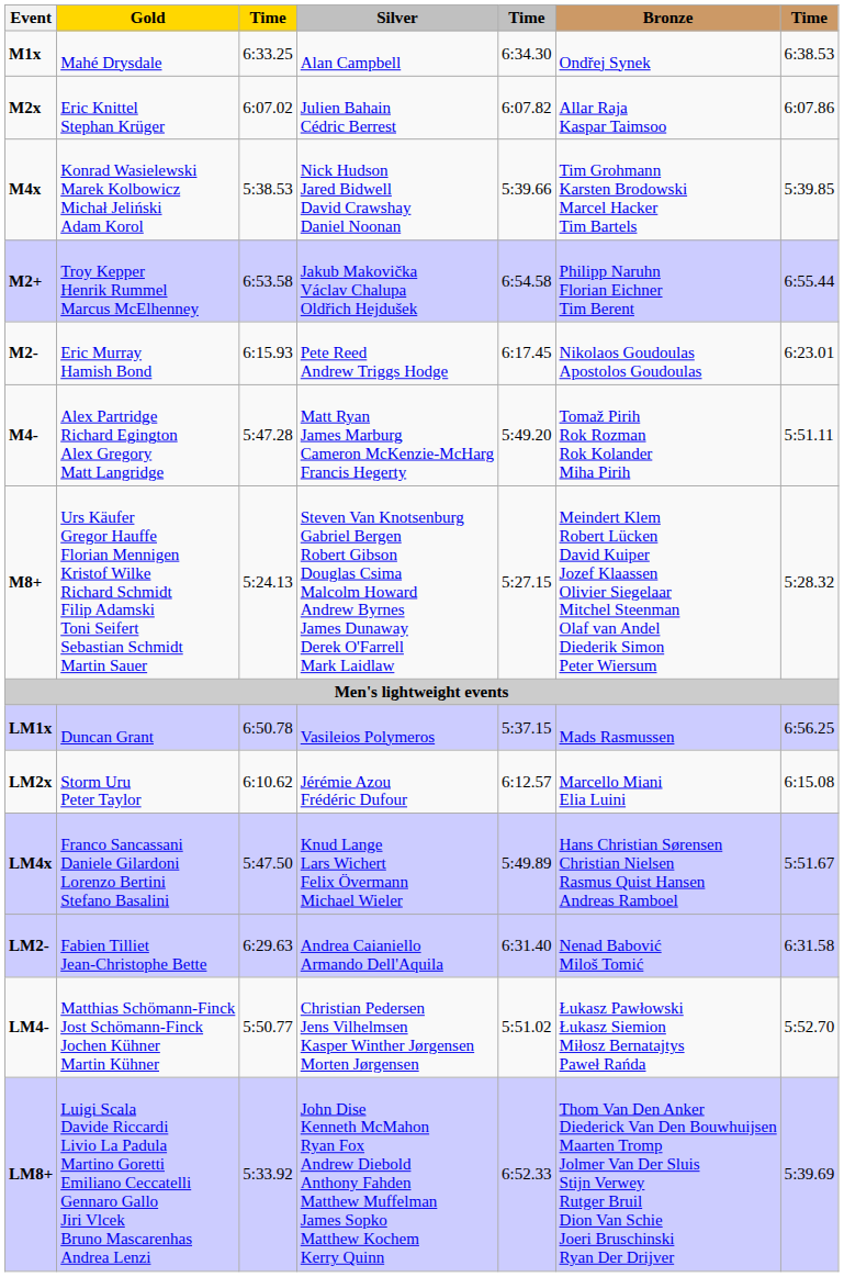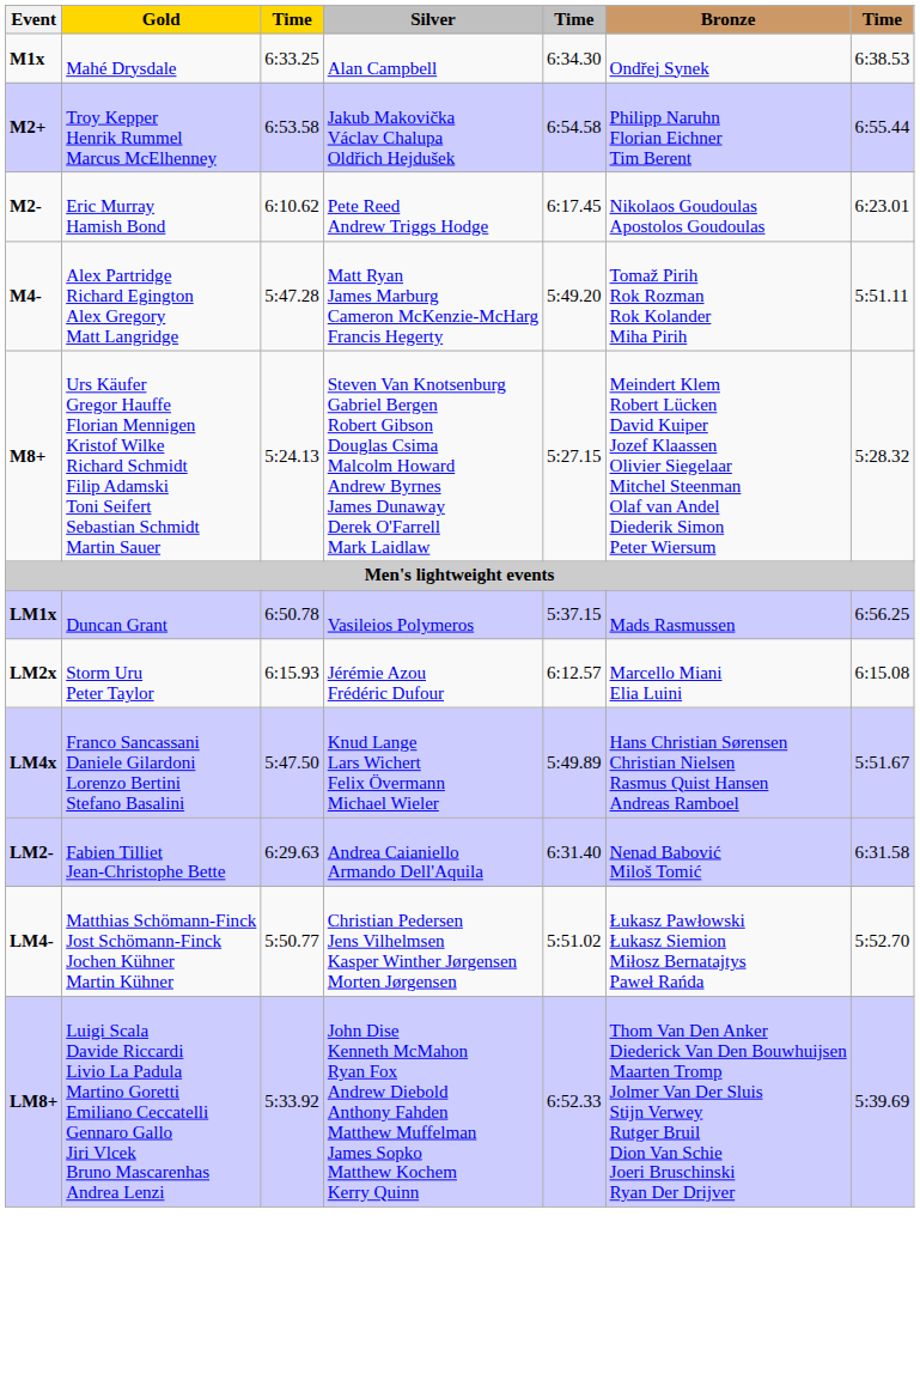 <table class="wikitable">
 <tr>
 <th>Event</th>
 <th style="text-align:center;background-color:gold;">Gold</th>
 <th style="text-align:center;background-color:gold;">Time</th>
 <th style="text-align:center;background-color:silver;">Silver</th>
 <th style="text-align:center;background-color:silver;">Time</th>
 <th style="text-align:center;background-color:#CC9966;">Bronze</th>
 <th style="text-align:center;background-color:#CC9966;">Time</th>
 </tr>
 <tr>
 <td><strong>M1x </strong></td>
 <td><br><a href='#'>Mahé Drysdale</a></td>
 <td>6:33.25</td>
 <td><br><a href='#'>Alan Campbell</a></td>
 <td>6:34.30</td>
 <td><br><a href='#'>Ondřej Synek</a></td>
 <td>6:38.53</td>
 </tr>
-<tr>
-<td><strong>M2x </strong></td>
-<td><br><a href='#'>Eric Knittel</a><br><a href='#'>Stephan Krüger</a></td>
-<td>6:07.02</td>
-<td><br><a href='#'>Julien Bahain</a><br><a href='#'>Cédric Berrest</a></td>
-<td>6:07.82</td>
-<td><br><a href='#'>Allar Raja</a><br><a href='#'>Kaspar Taimsoo</a></td>
-<td>6:07.86</td>
-</tr>
-<tr>
-<td><strong>M4x </strong></td>
-<td><br><a href='#'>Konrad Wasielewski</a><br><a href='#'>Marek Kolbowicz</a><br><a href='#'>Michał Jeliński</a><br><a href='#'>Adam Korol</a></td>
-<td>5:38.53</td>
-<td><br><a href='#'>Nick Hudson</a><br><a href='#'>Jared Bidwell</a><br><a href='#'>David Crawshay</a><br><a href='#'>Daniel Noonan</a></td>
-<td>5:39.66</td>
-<td><br><a href='#'>Tim Grohmann</a><br><a href='#'>Karsten Brodowski</a><br><a href='#'>Marcel Hacker</a><br><a href='#'>Tim Bartels</a></td>
-<td>5:39.85</td>
-</tr>
 <tr bgcolor=ccccff>
 <td><strong>M2+</strong></td>
 <td><br><a href='#'>Troy Kepper</a><br><a href='#'>Henrik Rummel</a><br><a href='#'>Marcus McElhenney</a></td>
 <td>6:53.58</td>
 <td><br><a href='#'>Jakub Makovička</a><br><a href='#'>Václav Chalupa</a><br><a href='#'>Oldřich Hejdušek</a></td>
 <td>6:54.58</td>
 <td><br><a href='#'>Philipp Naruhn</a><br><a href='#'>Florian Eichner</a><br><a href='#'>Tim Berent</a></td>
 <td>6:55.44</td>
 </tr>
 <tr>
 <td><strong>M2-</strong></td>
 <td><br><a href='#'>Eric Murray</a><br><a href='#'>Hamish Bond</a></td>
-<td>6:15.93</td>
+<td>6:10.62</td>
 <td><br><a href='#'>Pete Reed</a><br><a href='#'>Andrew Triggs Hodge</a></td>
 <td>6:17.45</td>
 <td><br><a href='#'>Nikolaos Goudoulas</a><br><a href='#'>Apostolos Goudoulas</a></td>
 <td>6:23.01</td>
 </tr>
 <tr>
 <td><strong>M4-</strong></td>
 <td><br><a href='#'>Alex Partridge</a><br><a href='#'>Richard Egington</a><br><a href='#'>Alex Gregory</a><br><a href='#'>Matt Langridge</a></td>
 <td>5:47.28</td>
 <td><br><a href='#'>Matt Ryan</a><br><a href='#'>James Marburg</a><br><a href='#'>Cameron McKenzie-McHarg</a><br><a href='#'>Francis Hegerty</a></td>
 <td>5:49.20</td>
 <td><br><a href='#'>Tomaž Pirih</a><br><a href='#'>Rok Rozman</a><br><a href='#'>Rok Kolander</a><br><a href='#'>Miha Pirih</a></td>
 <td>5:51.11</td>
 </tr>
 <tr>
 <td><strong>M8+</strong></td>
 <td><br><a href='#'>Urs Käufer</a><br><a href='#'>Gregor Hauffe</a><br><a href='#'>Florian Mennigen</a><br><a href='#'>Kristof Wilke</a><br><a href='#'>Richard Schmidt</a><br><a href='#'>Filip Adamski</a><br><a href='#'>Toni Seifert</a><br><a href='#'>Sebastian Schmidt</a><br><a href='#'>Martin Sauer</a></td>
 <td>5:24.13</td>
 <td><br><a href='#'>Steven Van Knotsenburg</a><br><a href='#'>Gabriel Bergen</a><br><a href='#'>Robert Gibson</a><br><a href='#'>Douglas Csima</a><br><a href='#'>Malcolm Howard</a><br><a href='#'>Andrew Byrnes</a><br><a href='#'>James Dunaway</a><br><a href='#'>Derek O'Farrell</a><br><a href='#'>Mark Laidlaw</a></td>
 <td>5:27.15</td>
 <td><br><a href='#'>Meindert Klem</a><br><a href='#'>Robert Lücken</a><br><a href='#'>David Kuiper</a><br><a href='#'>Jozef Klaassen</a><br><a href='#'>Olivier Siegelaar</a><br><a href='#'>Mitchel Steenman</a><br><a href='#'>Olaf van Andel</a><br><a href='#'>Diederik Simon</a><br><a href='#'>Peter Wiersum</a></td>
 <td>5:28.32</td>
 </tr>
 <tr>
 <th colspan="7" style="background-color:#CCC;">Men's lightweight events</th>
 </tr>
 <tr bgcolor=ccccff>
 <td><strong>LM1x</strong></td>
 <td><br><a href='#'>Duncan Grant</a></td>
 <td>6:50.78</td>
 <td><br><a href='#'>Vasileios Polymeros</a></td>
 <td>5:37.15</td>
 <td><br><a href='#'>Mads Rasmussen</a></td>
 <td>6:56.25</td>
 </tr>
 <tr>
 <td><strong>LM2x</strong></td>
 <td><br><a href='#'>Storm Uru</a><br><a href='#'>Peter Taylor</a></td>
-<td>6:10.62</td>
+<td>6:15.93</td>
 <td><br><a href='#'>Jérémie Azou</a><br><a href='#'>Frédéric Dufour</a></td>
 <td>6:12.57</td>
 <td><br><a href='#'>Marcello Miani</a><br><a href='#'>Elia Luini</a></td>
 <td>6:15.08</td>
 </tr>
 <tr bgcolor=ccccff>
 <td><strong>LM4x</strong></td>
 <td><br><a href='#'>Franco Sancassani</a><br><a href='#'>Daniele Gilardoni</a><br><a href='#'>Lorenzo Bertini</a><br><a href='#'>Stefano Basalini</a></td>
 <td>5:47.50</td>
 <td><br><a href='#'>Knud Lange</a><br><a href='#'>Lars Wichert</a><br><a href='#'>Felix Övermann</a><br><a href='#'>Michael Wieler</a></td>
 <td>5:49.89</td>
 <td><br><a href='#'>Hans Christian Sørensen</a><br><a href='#'>Christian Nielsen</a><br><a href='#'>Rasmus Quist Hansen</a><br><a href='#'>Andreas Ramboel</a></td>
 <td>5:51.67</td>
 </tr>
 <tr bgcolor=ccccff>
 <td><strong>LM2-</strong></td>
 <td><br><a href='#'>Fabien Tilliet</a><br><a href='#'>Jean-Christophe Bette</a></td>
 <td>6:29.63</td>
 <td><br><a href='#'>Andrea Caianiello</a><br><a href='#'>Armando Dell'Aquila</a></td>
 <td>6:31.40</td>
 <td><br><a href='#'>Nenad Babović</a><br><a href='#'>Miloš Tomić</a></td>
 <td>6:31.58</td>
 </tr>
 <tr>
 <td><strong>LM4-</strong></td>
 <td><br><a href='#'>Matthias Schömann-Finck</a><br><a href='#'>Jost Schömann-Finck</a><br><a href='#'>Jochen Kühner</a><br><a href='#'>Martin Kühner</a></td>
 <td>5:50.77</td>
 <td><br><a href='#'>Christian Pedersen</a><br><a href='#'>Jens Vilhelmsen</a><br><a href='#'>Kasper Winther Jørgensen</a><br><a href='#'>Morten Jørgensen</a></td>
 <td>5:51.02</td>
 <td><br><a href='#'>Łukasz Pawłowski</a><br><a href='#'>Łukasz Siemion</a><br><a href='#'>Miłosz Bernatajtys</a><br><a href='#'>Paweł Rańda</a></td>
 <td>5:52.70</td>
 </tr>
 <tr bgcolor=ccccff>
 <td><strong>LM8+</strong></td>
 <td><br><a href='#'>Luigi Scala</a><br><a href='#'>Davide Riccardi</a><br><a href='#'>Livio La Padula</a><br><a href='#'>Martino Goretti</a><br><a href='#'>Emiliano Ceccatelli</a><br><a href='#'>Gennaro Gallo</a><br><a href='#'>Jiri Vlcek</a><br><a href='#'>Bruno Mascarenhas</a><br><a href='#'>Andrea Lenzi</a></td>
 <td>5:33.92</td>
 <td><br><a href='#'>John Dise</a><br><a href='#'>Kenneth McMahon</a><br><a href='#'>Ryan Fox</a><br><a href='#'>Andrew Diebold</a><br><a href='#'>Anthony Fahden</a><br><a href='#'>Matthew Muffelman</a><br><a href='#'>James Sopko</a><br><a href='#'>Matthew Kochem</a><br><a href='#'>Kerry Quinn</a></td>
 <td>6:52.33</td>
 <td><br><a href='#'>Thom Van Den Anker</a><br><a href='#'>Diederick Van Den Bouwhuijsen</a><br><a href='#'>Maarten Tromp</a><br><a href='#'>Jolmer Van Der Sluis</a><br><a href='#'>Stijn Verwey</a><br><a href='#'>Rutger Bruil</a><br><a href='#'>Dion Van Schie</a><br><a href='#'>Joeri Bruschinski</a><br><a href='#'>Ryan Der Drijver</a></td>
 <td>5:39.69</td>
 </tr>
 </table>
